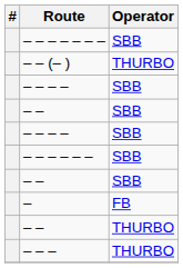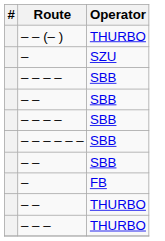 <table class="wikitable">
 <tr>
 <th scope="col">#</th>
 <th scope="col">Route</th>
 <th scope="col">Operator</th>
 </tr>
 <tr>
 <th scope="row"></th>
-<td> –  –  –  –  –  –  – </td>
-<td><a href='#'>SBB</a></td>
+<td> –  –  (– )</td>
+<td><a href='#'>THURBO</a></td>
 </tr>
 <tr>
 <th scope="row"></th>
-<td> –  –  (– )</td>
-<td><a href='#'>THURBO</a></td>
+<td> – </td>
+<td><a href='#'>SZU</a></td>
 </tr>
 <tr>
 <th scope="row"></th>
 <td> –  –  –  – </td>
 <td><a href='#'>SBB</a></td>
 </tr>
 <tr>
 <th scope="row"></th>
 <td> –  – </td>
 <td><a href='#'>SBB</a></td>
 </tr>
 <tr>
 <th scope="row"></th>
 <td> –  –  –  – </td>
 <td><a href='#'>SBB</a></td>
 </tr>
 <tr>
 <th scope="row"></th>
 <td> –  –  –  –  –  – </td>
 <td><a href='#'>SBB</a></td>
 </tr>
 <tr>
 <th scope="row"></th>
 <td> –  – </td>
 <td><a href='#'>SBB</a></td>
 </tr>
 <tr>
 <th scope="row"></th>
 <td> – </td>
 <td><a href='#'>FB</a></td>
 </tr>
 <tr>
 <th scope="row"></th>
 <td> –  – </td>
 <td><a href='#'>THURBO</a></td>
 </tr>
 <tr>
 <th scope="row"></th>
 <td> –  –  – </td>
 <td><a href='#'>THURBO</a></td>
 </tr>
 <tr>
 </tr>
 </table>
